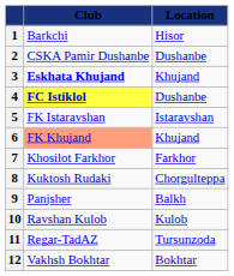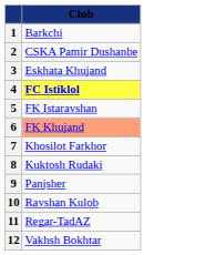 <table class="wikitable sortable" style="text-align:left">
 <tr>
 <th style="background:#17317c;"></th>
 <th style="background:#17317c;"><span>Club</span></th>
-<th style="background:#17317c;"><span>Location</span></th>
 </tr>
 <tr>
 <th>1</th>
 <td><a href='#'>Barkchi</a></td>
-<td><a href='#'>Hisor</a></td>
 </tr>
 <tr>
 <th>2</th>
 <td><a href='#'>CSKA Pamir Dushanbe</a></td>
-<td><a href='#'>Dushanbe</a></td>
 </tr>
 <tr>
 <th>3</th>
-<td><strong><a href='#'>Eskhata Khujand</a></strong></td>
-<td><a href='#'>Khujand</a></td>
+<td><a href='#'>Eskhata Khujand</a></td>
 </tr>
 <tr>
 <th>4</th>
 <td bgcolor=#ffff44><strong><a href='#'>FC Istiklol</a></strong></td>
-<td><a href='#'>Dushanbe</a></td>
 </tr>
 <tr>
 <th>5</th>
 <td><a href='#'>FK Istaravshan</a></td>
-<td><a href='#'>Istaravshan</a></td>
 </tr>
 <tr>
 <th>6</th>
 <td style="background: lightsalmon;"><a href='#'>FK Khujand</a></td>
-<td><a href='#'>Khujand</a></td>
 </tr>
 <tr>
 <th>7</th>
 <td><a href='#'>Khosilot Farkhor</a></td>
-<td><a href='#'>Farkhor</a></td>
 </tr>
 <tr>
 <th>8</th>
 <td><a href='#'>Kuktosh Rudaki</a></td>
-<td><a href='#'>Chorgulteppa</a></td>
 </tr>
 <tr>
 <th>9</th>
 <td><a href='#'>Panjsher</a></td>
-<td><a href='#'>Balkh</a></td>
 </tr>
 <tr>
 <th>10</th>
 <td><a href='#'>Ravshan Kulob</a></td>
-<td><a href='#'>Kulob</a></td>
 </tr>
 <tr>
 <th>11</th>
 <td><a href='#'>Regar-TadAZ</a></td>
-<td><a href='#'>Tursunzoda</a></td>
 </tr>
 <tr>
 <th>12</th>
 <td><a href='#'>Vakhsh Bokhtar</a></td>
-<td><a href='#'>Bokhtar</a></td>
 </tr>
 </table>
